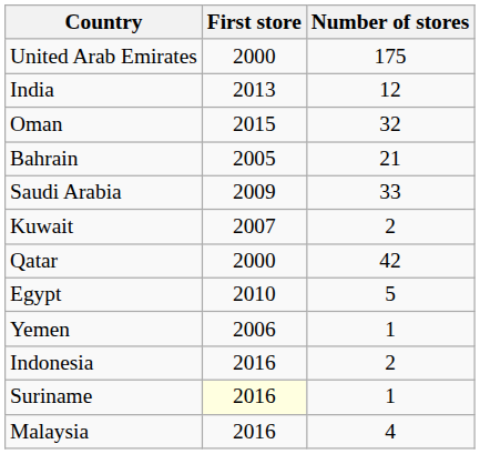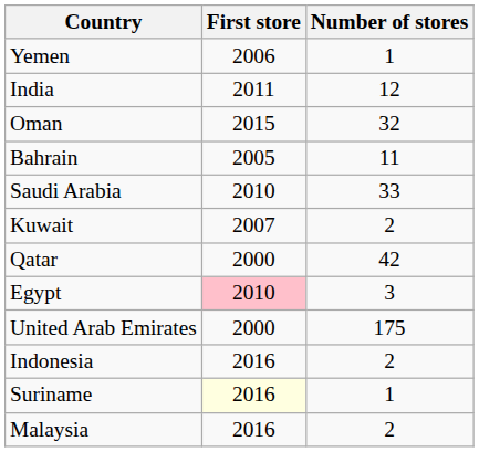 <table class="wikitable sortable">
 <tr>
 <th>Country</th>
 <th>First store</th>
 <th>Number of stores</th>
 </tr>
 <tr>
-<td>United Arab Emirates</td>
-<td align=center>2000</td>
-<td align=center>175</td>
+<td>Yemen</td>
+<td align=center>2006</td>
+<td align=center>1</td>
 </tr>
 <tr>
 <td>India</td>
-<td align=center>2013</td>
+<td align=center>2011</td>
 <td align=center>12</td>
 </tr>
 <tr>
 <td>Oman</td>
 <td align=center>2015</td>
 <td style="text-align:center;">32</td>
 </tr>
 <tr>
 <td>Bahrain</td>
 <td align=center>2005</td>
-<td align=center>21</td>
+<td align=center>11</td>
 </tr>
 <tr>
 <td>Saudi Arabia</td>
-<td align=center>2009</td>
+<td align=center>2010</td>
 <td align=center>33</td>
 </tr>
 <tr>
 <td>Kuwait</td>
 <td align=center>2007</td>
 <td align=center>2</td>
 </tr>
 <tr>
 <td>Qatar</td>
 <td align=center>2000</td>
 <td align=center>42</td>
 </tr>
 <tr>
 <td>Egypt</td>
-<td align=center>2010</td>
-<td align=center>5</td>
+<td align=center style="background: pink;">2010</td>
+<td align=center>3</td>
 </tr>
 <tr>
-<td>Yemen</td>
-<td align=center>2006</td>
-<td align=center>1</td>
+<td>United Arab Emirates</td>
+<td align=center>2000</td>
+<td align=center>175</td>
 </tr>
 <tr>
 <td>Indonesia</td>
 <td align=center>2016</td>
 <td align="center">2</td>
 </tr>
 <tr>
 <td>Suriname</td>
 <td align=center style="background: lightyellow;">2016</td>
 <td align=center>1</td>
 </tr>
 <tr>
 <td>Malaysia</td>
 <td align=center>2016</td>
-<td align=center>4</td>
+<td align=center>2</td>
 </tr>
 </table>
